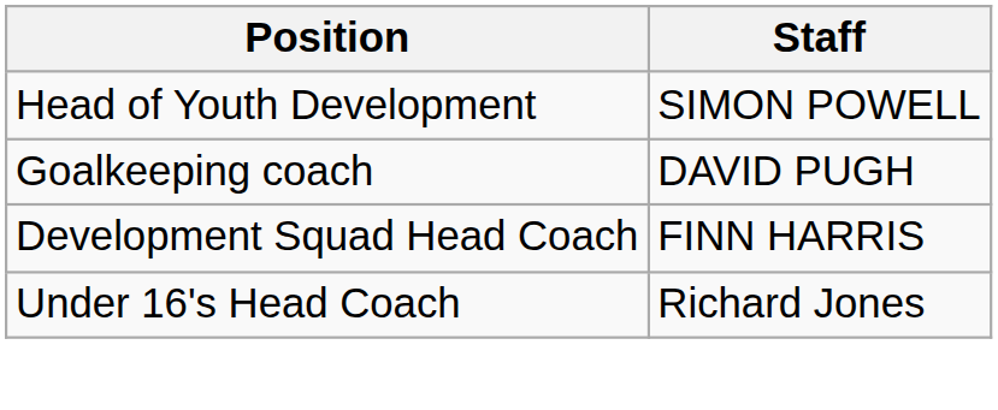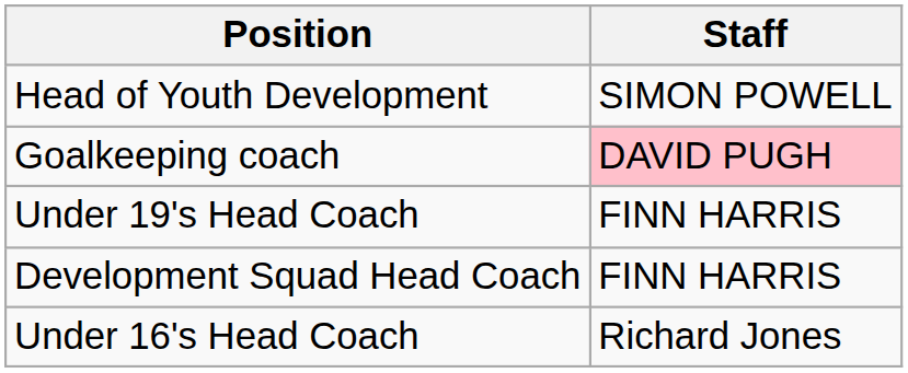 <table class="wikitable">
 <tr>
 <th>Position</th>
 <th>Staff</th>
 </tr>
 <tr>
 <td>Head of Youth Development</td>
 <td>SIMON POWELL</td>
 </tr>
 <tr>
 <td>Goalkeeping coach</td>
-<td>DAVID PUGH</td>
+<td style="background: pink;">DAVID PUGH</td>
+</tr>
+<tr>
+<td>Under 19's Head Coach</td>
+<td>FINN HARRIS</td>
 </tr>
 <tr>
 <td>Development Squad Head Coach</td>
 <td>FINN HARRIS</td>
 </tr>
 <tr>
 <td>Under 16's Head Coach</td>
 <td>Richard Jones</td>
 </tr>
 </table>
